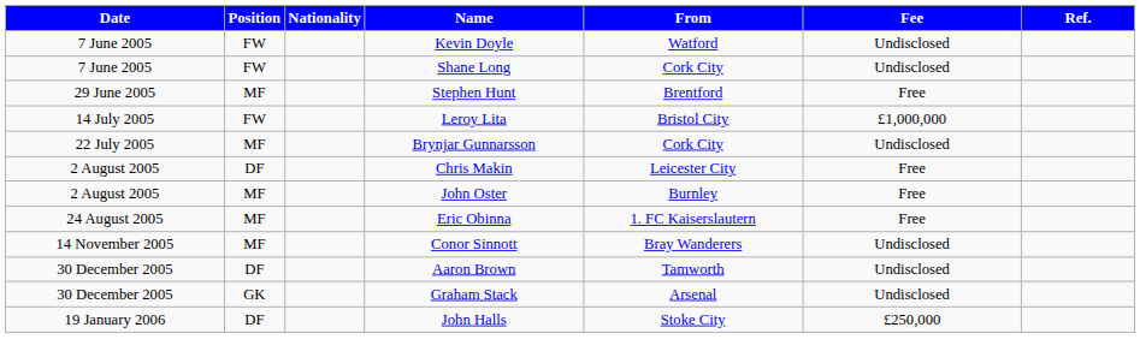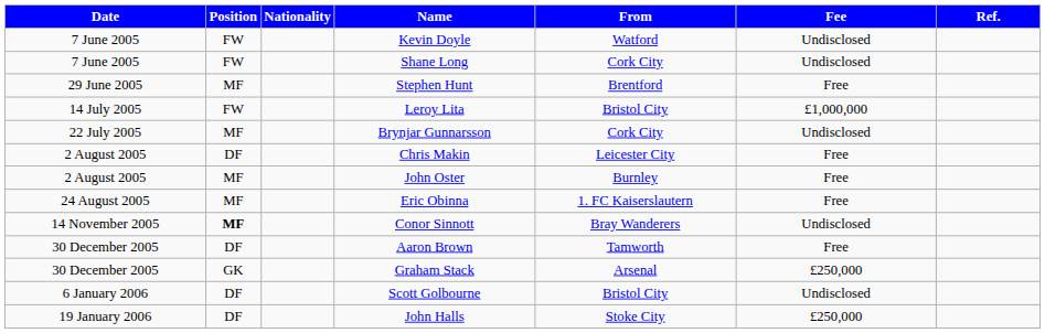 <table class="wikitable"  style="text-align:center; font-size:90%; ">
 <tr>
 <th style="background:#00f; color:white; width:200px;">Date</th>
 <th style="background:#00f; color:white; width:50px;">Position</th>
 <th style="background:#00f; color:white; width:50px;">Nationality</th>
 <th style="background:#00f; color:white; width:200px;">Name</th>
 <th style="background:#00f; color:white; width:200px;">From</th>
 <th style="background:#00f; color:white; width:200px;">Fee</th>
 <th style="background:#00f; color:white; width:100px;">Ref.</th>
 </tr>
 <tr>
 <td>7 June 2005</td>
 <td>FW</td>
 <td></td>
 <td><a href='#'>Kevin Doyle</a></td>
 <td><a href='#'>Watford</a></td>
 <td>Undisclosed</td>
 <td></td>
 </tr>
 <tr>
 <td>7 June 2005</td>
 <td>FW</td>
 <td></td>
 <td><a href='#'>Shane Long</a></td>
 <td><a href='#'>Cork City</a></td>
 <td>Undisclosed</td>
 <td></td>
 </tr>
 <tr>
 <td>29 June 2005</td>
 <td>MF</td>
 <td></td>
 <td><a href='#'>Stephen Hunt</a></td>
 <td><a href='#'>Brentford</a></td>
 <td>Free</td>
 <td></td>
 </tr>
 <tr>
 <td>14 July 2005</td>
 <td>FW</td>
 <td></td>
 <td><a href='#'>Leroy Lita</a></td>
 <td><a href='#'>Bristol City</a></td>
 <td>£1,000,000</td>
 <td></td>
 </tr>
 <tr>
 <td>22 July 2005</td>
 <td>MF</td>
 <td></td>
 <td><a href='#'>Brynjar Gunnarsson</a></td>
 <td><a href='#'>Cork City</a></td>
 <td>Undisclosed</td>
 <td></td>
 </tr>
 <tr>
 <td>2 August 2005</td>
 <td>DF</td>
 <td></td>
 <td><a href='#'>Chris Makin</a></td>
 <td><a href='#'>Leicester City</a></td>
 <td>Free</td>
 <td></td>
 </tr>
 <tr>
 <td>2 August 2005</td>
 <td>MF</td>
 <td></td>
 <td><a href='#'>John Oster</a></td>
 <td><a href='#'>Burnley</a></td>
 <td>Free</td>
 <td></td>
 </tr>
 <tr>
 <td>24 August 2005</td>
 <td>MF</td>
 <td></td>
 <td><a href='#'>Eric Obinna</a></td>
 <td><a href='#'>1. FC Kaiserslautern</a></td>
 <td>Free</td>
 <td></td>
 </tr>
 <tr>
 <td>14 November 2005</td>
-<td>MF</td>
+<td><strong>MF</strong></td>
 <td></td>
 <td><a href='#'>Conor Sinnott</a></td>
 <td><a href='#'>Bray Wanderers</a></td>
 <td>Undisclosed</td>
 <td></td>
 </tr>
 <tr>
 <td>30 December 2005</td>
 <td>DF</td>
 <td></td>
 <td><a href='#'>Aaron Brown</a></td>
 <td><a href='#'>Tamworth</a></td>
-<td>Undisclosed</td>
+<td>Free</td>
 <td></td>
 </tr>
 <tr>
 <td>30 December 2005</td>
 <td>GK</td>
 <td></td>
 <td><a href='#'>Graham Stack</a></td>
 <td><a href='#'>Arsenal</a></td>
+<td>£250,000</td>
+<td></td>
+</tr>
+<tr>
+<td>6 January 2006</td>
+<td>DF</td>
+<td></td>
+<td><a href='#'>Scott Golbourne</a></td>
+<td><a href='#'>Bristol City</a></td>
 <td>Undisclosed</td>
 <td></td>
 </tr>
 <tr>
 <td>19 January 2006</td>
 <td>DF</td>
 <td></td>
 <td><a href='#'>John Halls</a></td>
 <td><a href='#'>Stoke City</a></td>
 <td>£250,000</td>
 <td></td>
 </tr>
 </table>
